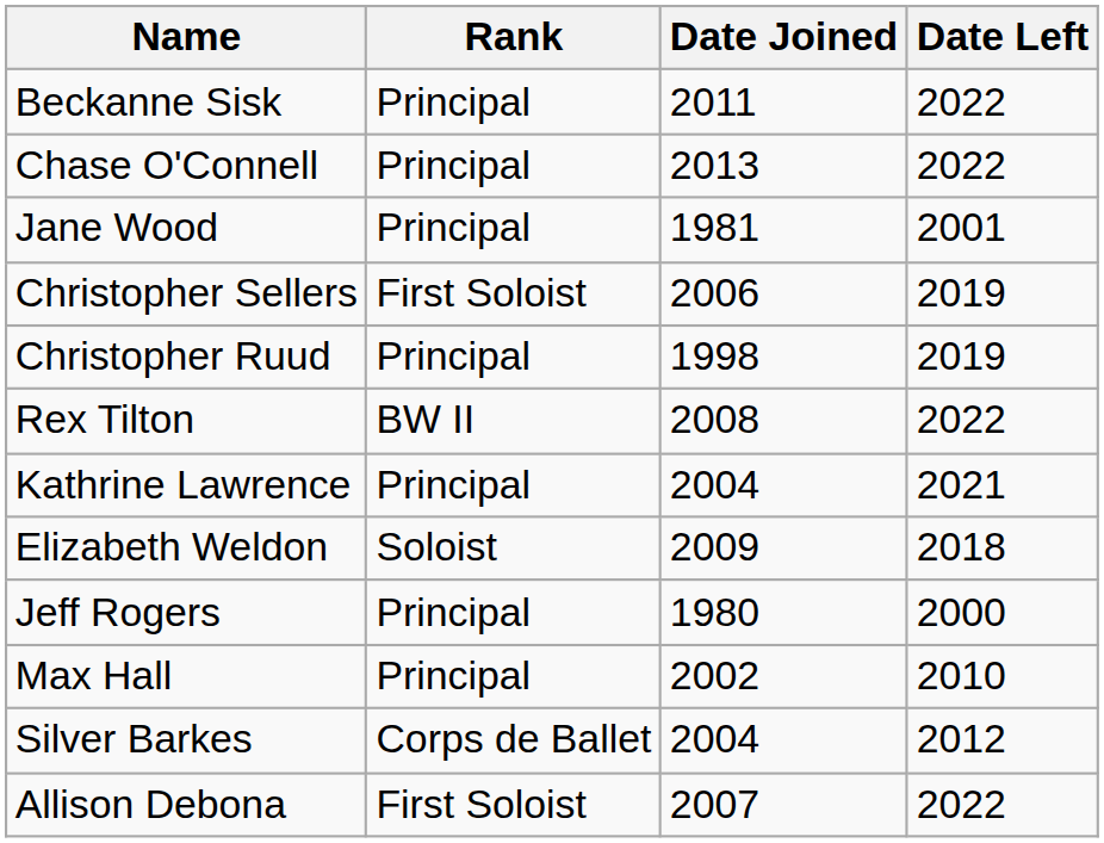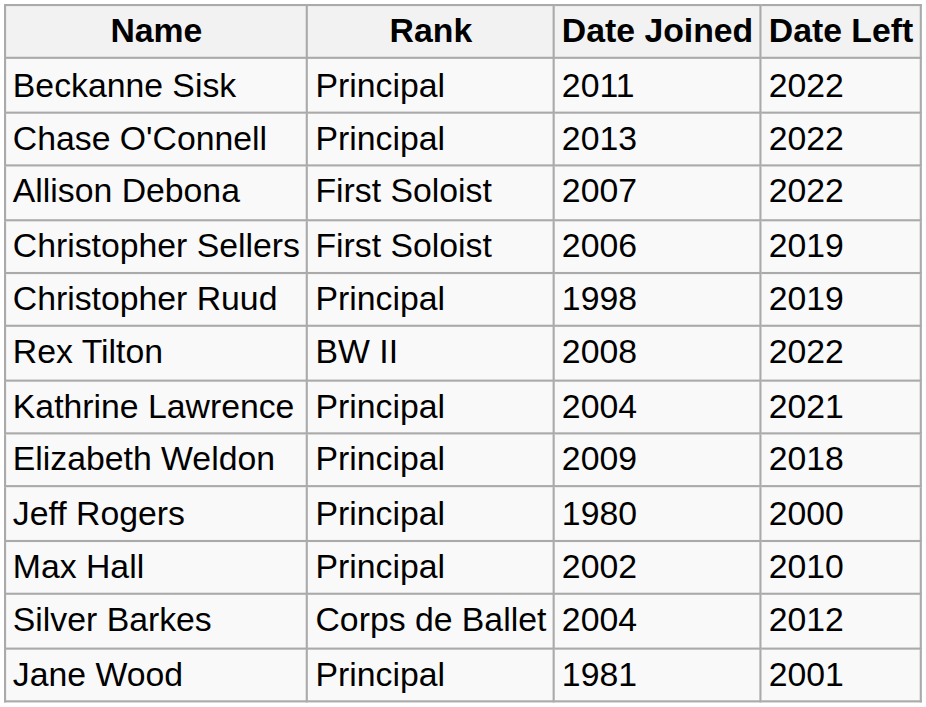 <table class="wikitable">
 <tr>
 <th>Name</th>
 <th>Rank</th>
 <th>Date Joined</th>
 <th>Date Left</th>
 </tr>
 <tr>
 <td>Beckanne Sisk</td>
 <td>Principal</td>
 <td>2011</td>
 <td>2022</td>
 </tr>
 <tr>
 <td>Chase O'Connell</td>
 <td>Principal</td>
 <td>2013</td>
 <td>2022</td>
 </tr>
 <tr>
-<td>Jane Wood</td>
-<td>Principal</td>
-<td>1981</td>
-<td>2001</td>
+<td>Allison Debona</td>
+<td>First Soloist</td>
+<td>2007</td>
+<td>2022</td>
 </tr>
 <tr>
 <td>Christopher Sellers</td>
 <td>First Soloist</td>
 <td>2006</td>
 <td>2019</td>
 </tr>
 <tr>
 <td>Christopher Ruud</td>
 <td>Principal</td>
 <td>1998</td>
 <td>2019</td>
 </tr>
 <tr>
 <td>Rex Tilton</td>
 <td>BW II</td>
 <td>2008</td>
 <td>2022</td>
 </tr>
 <tr>
 <td>Kathrine Lawrence</td>
 <td>Principal</td>
 <td>2004</td>
 <td>2021</td>
 </tr>
 <tr>
 <td>Elizabeth Weldon</td>
-<td>Soloist</td>
+<td>Principal</td>
 <td>2009</td>
 <td>2018</td>
 </tr>
 <tr>
 <td>Jeff Rogers</td>
 <td>Principal</td>
 <td>1980</td>
 <td>2000</td>
 </tr>
 <tr>
 <td>Max Hall</td>
 <td>Principal</td>
 <td>2002</td>
 <td>2010</td>
 </tr>
 <tr>
 <td>Silver Barkes</td>
 <td>Corps de Ballet</td>
 <td>2004</td>
 <td>2012</td>
 </tr>
 <tr>
-<td>Allison Debona</td>
-<td>First Soloist</td>
-<td>2007</td>
-<td>2022</td>
+<td>Jane Wood</td>
+<td>Principal</td>
+<td>1981</td>
+<td>2001</td>
 </tr>
 </table>
